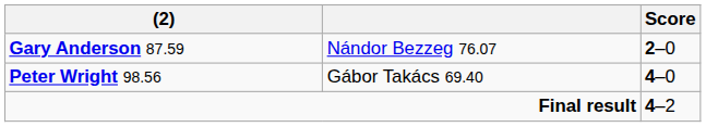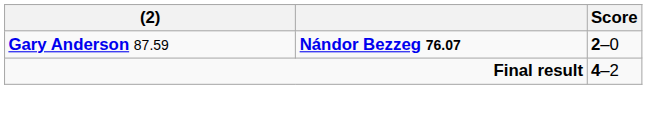 <table class="wikitable">
 <tr>
 <th width=270><strong></strong> (2)</th>
 <th width=270></th>
 <th>Score</th>
 </tr>
 <tr>
 <td><strong><a href='#'>Gary Anderson</a></strong> <small><span>87.59</span></small></td>
-<td><a href='#'>Nándor Bezzeg</a> <small><span>76.07</span></small></td>
+<td><strong><a href='#'>Nándor Bezzeg</a> <small><span>76.07</span></small></strong></td>
 <td><strong>2</strong>–0</td>
-</tr>
-<tr>
-<td><strong><a href='#'>Peter Wright</a></strong> <small><span>98.56</span></small></td>
-<td>Gábor Takács <small><span>69.40</span></small></td>
-<td><strong>4</strong>–0</td>
 </tr>
 <tr>
 <td colspan="2" align="right"><strong>Final result</strong></td>
 <td><strong>4</strong>–2</td>
 </tr>
 </table>
